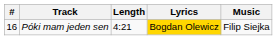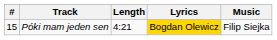 <table class="wikitable">
 <tr>
 <th>#</th>
 <th>Track<em></em></th>
 <th>Length<em></em></th>
 <th>Lyrics<em></em></th>
 <th>Music<em></em></th>
 </tr>
 <tr>
-<td>16</td>
+<td>15</td>
 <td><em>Póki mam jeden sen</em></td>
 <td>4:21</td>
 <td style="background: gold;">Bogdan Olewicz</td>
 <td>Filip Siejka<em></em></td>
 </tr>
 </table>
